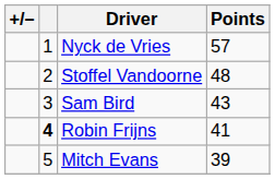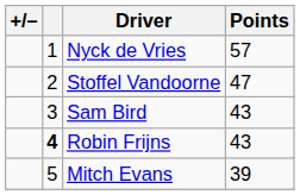 <table class="wikitable" style="font-size: 85%">
 <tr>
 <th scope="col">+/–</th>
 <th scope="col"></th>
 <th scope="col">Driver</th>
 <th scope="col">Points</th>
 </tr>
 <tr>
 <td align="left"></td>
 <td align="center">1</td>
 <td> <a href='#'>Nyck de Vries</a></td>
 <td align="left">57</td>
 </tr>
 <tr>
 <td align="left"></td>
 <td align="center">2</td>
 <td> <a href='#'>Stoffel Vandoorne</a></td>
-<td align="left">48</td>
+<td align="left">47</td>
 </tr>
 <tr>
 <td align="left"></td>
 <td align="center">3</td>
 <td> <a href='#'>Sam Bird</a></td>
 <td align="left">43</td>
 </tr>
 <tr>
 <td align="left"></td>
 <td align="center"><strong>4</strong></td>
 <td> <a href='#'>Robin Frijns</a></td>
-<td align="left">41</td>
+<td align="left">43</td>
 </tr>
 <tr>
 <td align="left"></td>
 <td align="center">5</td>
 <td> <a href='#'>Mitch Evans</a></td>
 <td align="left">39</td>
 </tr>
 <tr>
 </tr>
 </table>
